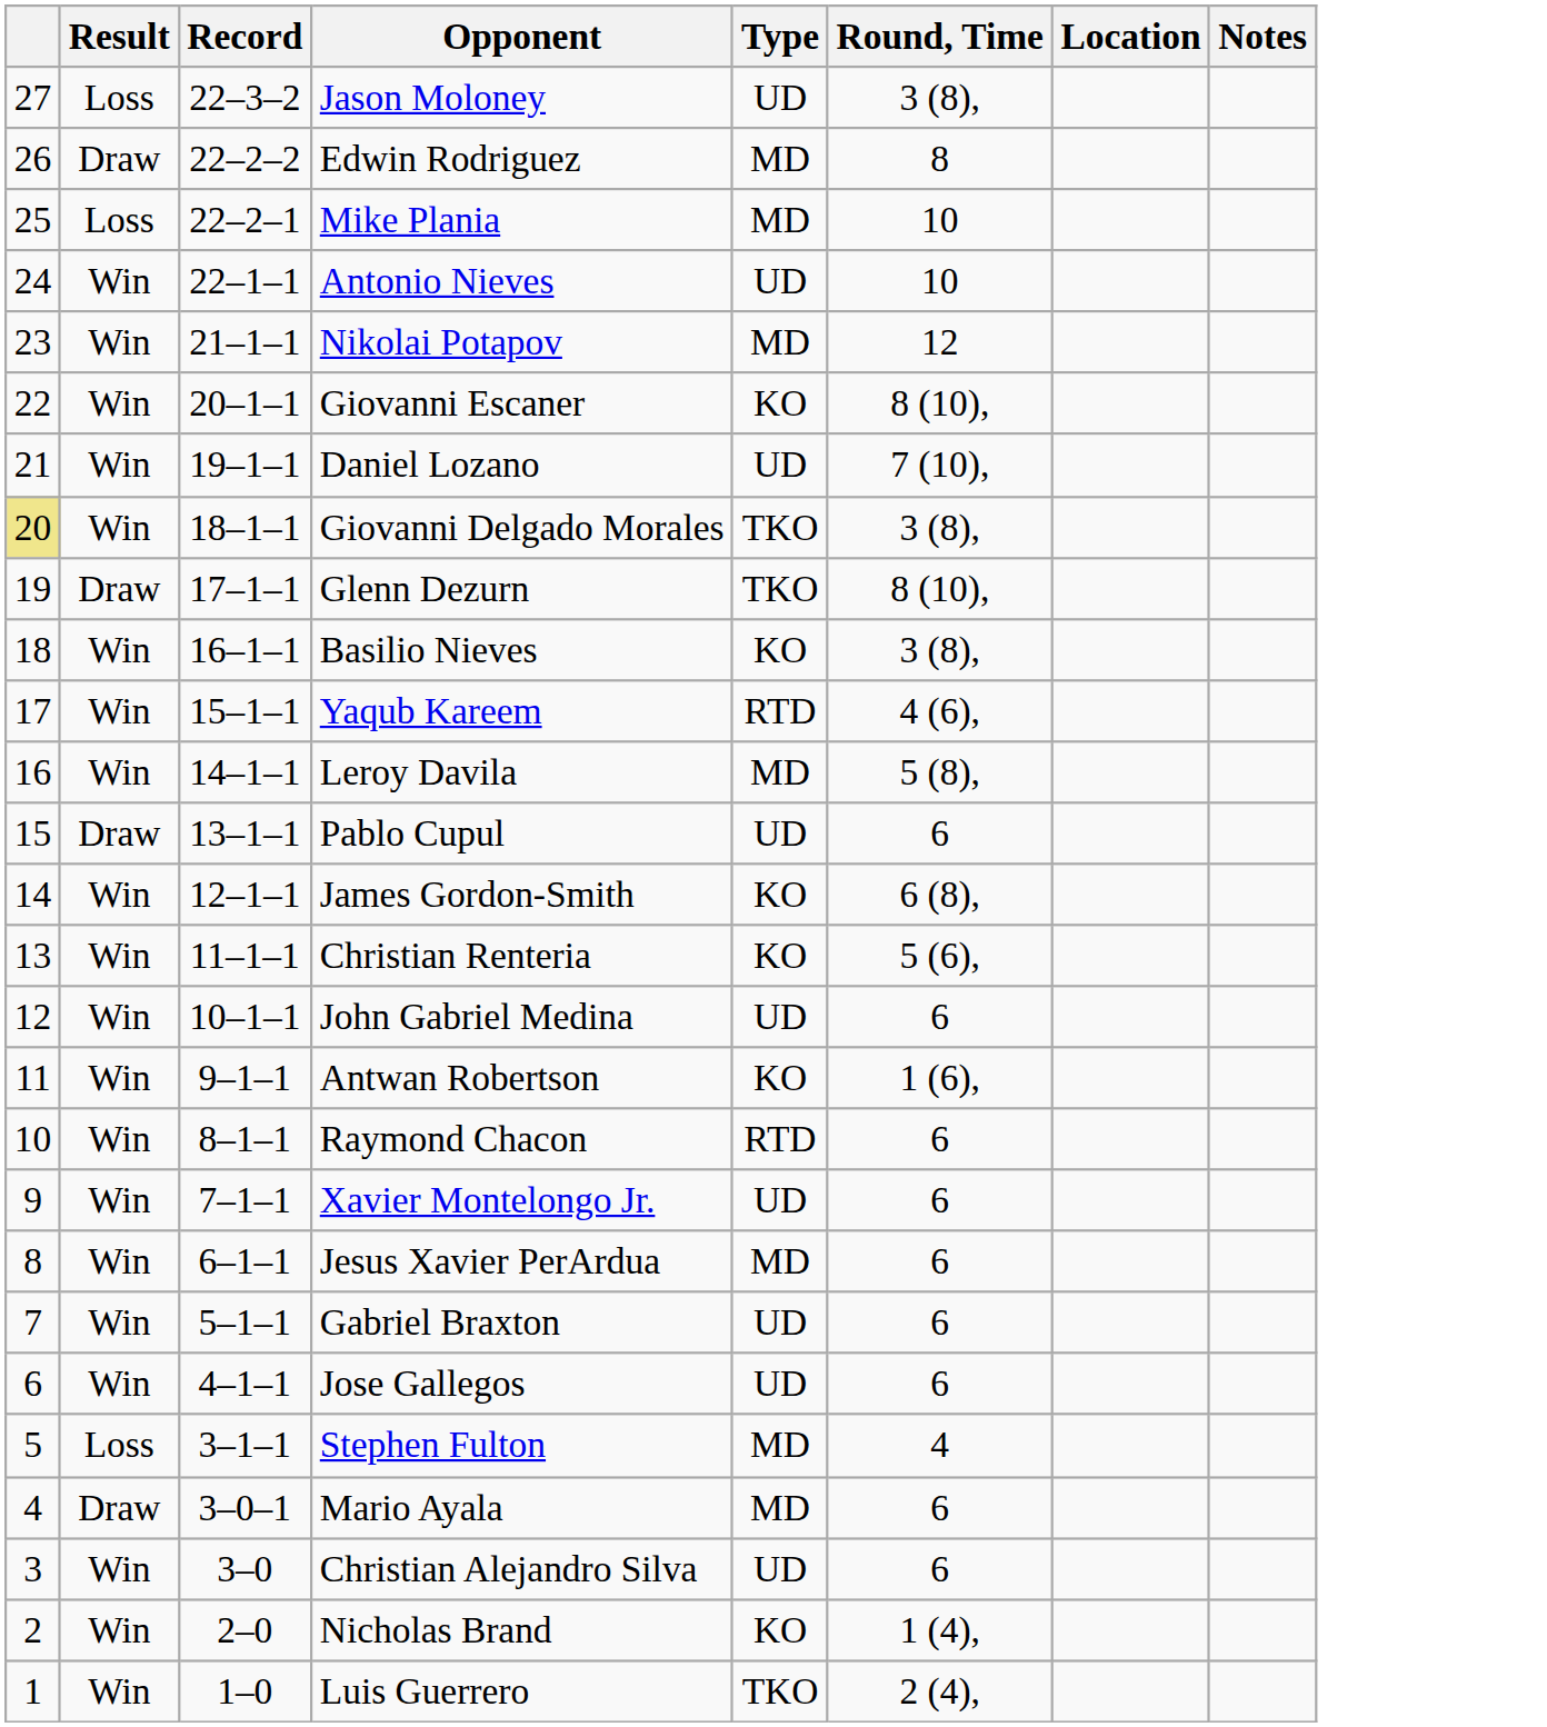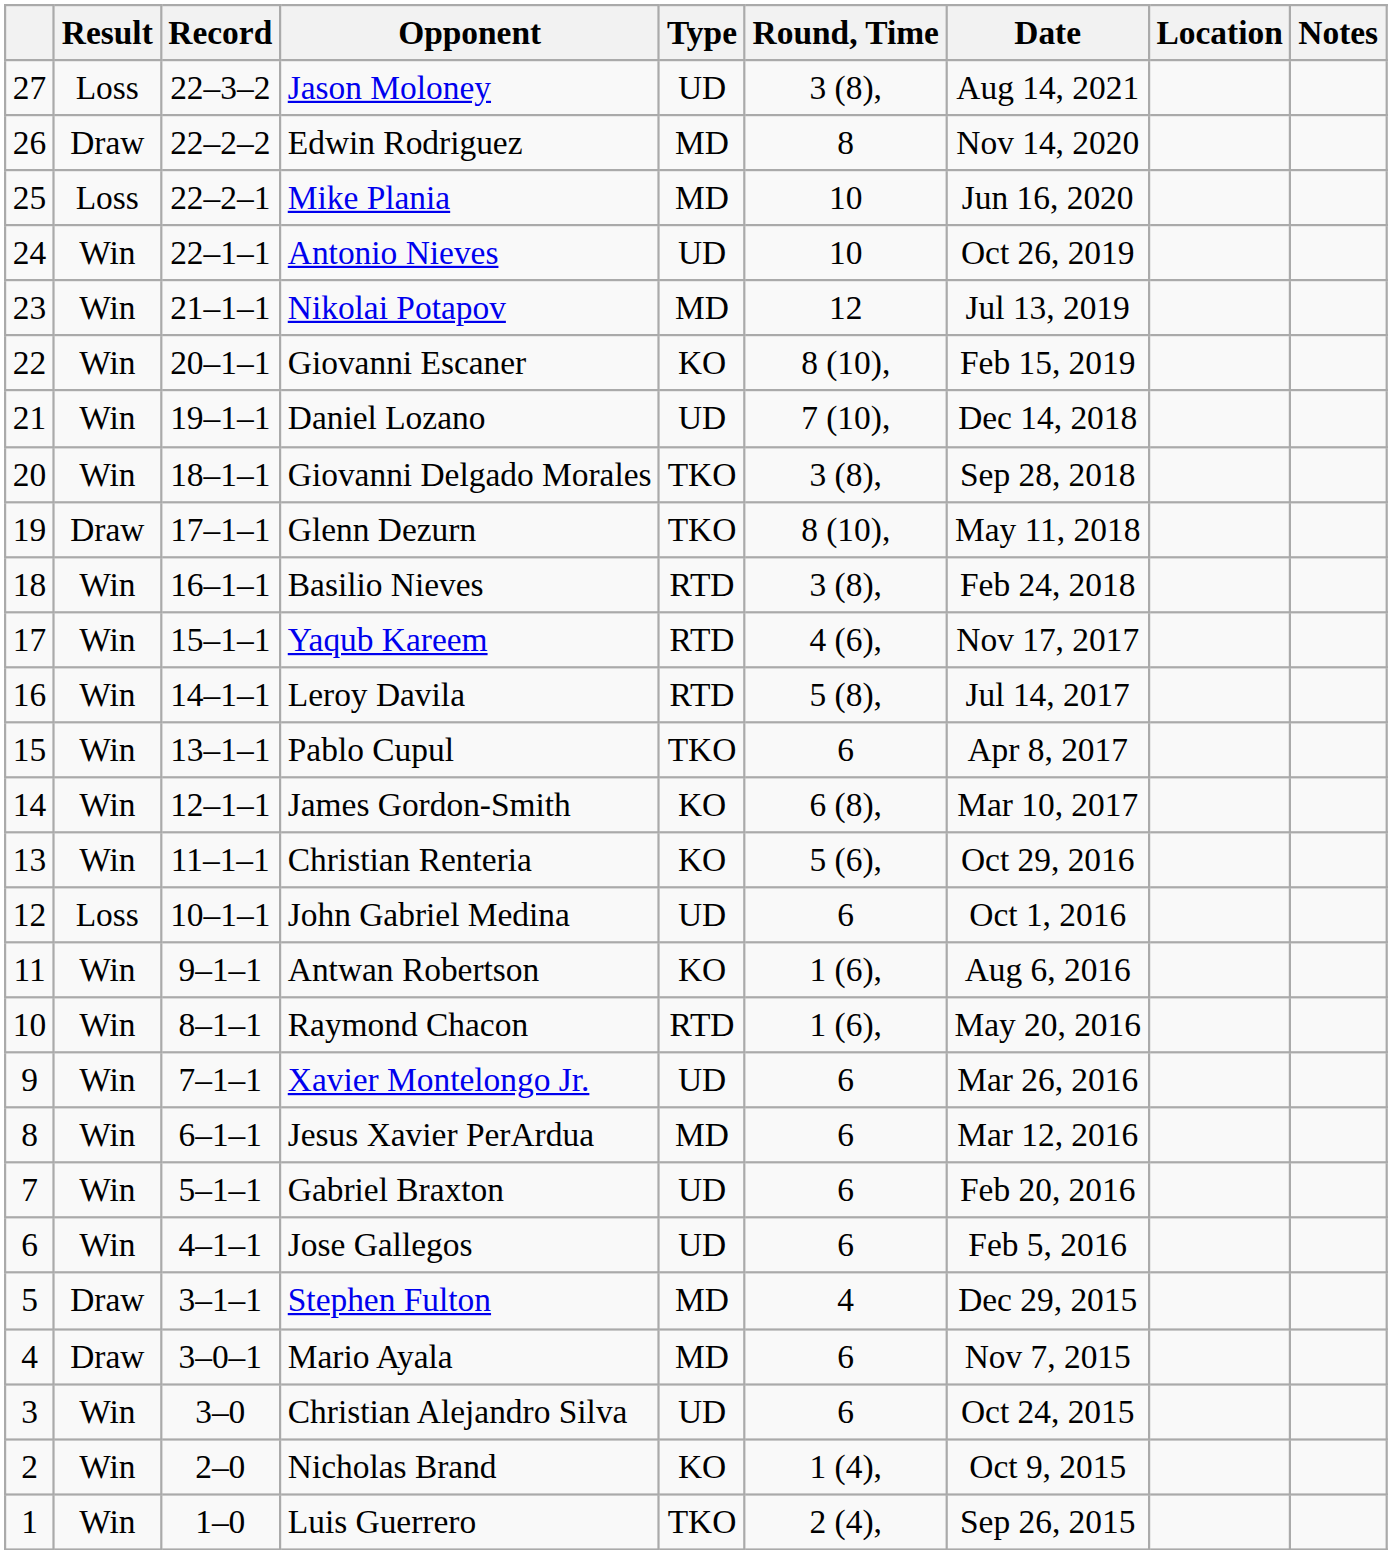 <table class="wikitable" style="text-align:center; font-size:95%">
 <tr>
 <th></th>
 <th>Result</th>
 <th>Record</th>
 <th>Opponent</th>
 <th>Type</th>
 <th>Round, Time</th>
+<th>Date</th>
 <th>Location</th>
 <th>Notes</th>
 </tr>
 <tr>
 <td>27</td>
 <td>Loss</td>
 <td>22–3–2</td>
 <td align=left><a href='#'>Jason Moloney</a></td>
 <td>UD</td>
 <td>3 (8), </td>
+<td>Aug 14, 2021</td>
 <td align=left></td>
 <td align=left></td>
 </tr>
 <tr>
 <td>26</td>
 <td>Draw</td>
 <td>22–2–2</td>
 <td align=left>Edwin Rodriguez</td>
 <td>MD</td>
 <td>8</td>
+<td>Nov 14, 2020</td>
 <td align=left></td>
 <td></td>
 </tr>
 <tr>
 <td>25</td>
 <td>Loss</td>
 <td>22–2–1</td>
 <td align=left><a href='#'>Mike Plania</a></td>
 <td>MD</td>
 <td>10</td>
+<td>Jun 16, 2020</td>
 <td align=left></td>
 <td></td>
 </tr>
 <tr>
 <td>24</td>
 <td>Win</td>
 <td>22–1–1</td>
 <td align=left><a href='#'>Antonio Nieves</a></td>
 <td>UD</td>
 <td>10</td>
+<td>Oct 26, 2019</td>
 <td align=left></td>
 <td align=left></td>
 </tr>
 <tr>
 <td>23</td>
 <td>Win</td>
 <td>21–1–1</td>
 <td align=left><a href='#'>Nikolai Potapov</a></td>
 <td>MD</td>
 <td>12</td>
+<td>Jul 13, 2019</td>
 <td align=left></td>
 <td align=left></td>
 </tr>
 <tr>
 <td>22</td>
 <td>Win</td>
 <td>20–1–1</td>
 <td align=left>Giovanni Escaner</td>
 <td>KO</td>
 <td>8 (10), </td>
+<td>Feb 15, 2019</td>
 <td align=left></td>
 <td align=left></td>
 </tr>
 <tr>
 <td>21</td>
 <td>Win</td>
 <td>19–1–1</td>
 <td align=left>Daniel Lozano</td>
 <td>UD</td>
 <td>7 (10), </td>
+<td>Dec 14, 2018</td>
 <td align=left></td>
 <td align=left></td>
 </tr>
 <tr>
-<td style="background: khaki;">20</td>
+<td>20</td>
 <td>Win</td>
 <td>18–1–1</td>
 <td align=left>Giovanni Delgado Morales</td>
 <td>TKO</td>
 <td>3 (8), </td>
+<td>Sep 28, 2018</td>
 <td align=left></td>
 <td></td>
 </tr>
 <tr>
 <td>19</td>
 <td>Draw</td>
 <td>17–1–1</td>
 <td align=left>Glenn Dezurn</td>
 <td>TKO</td>
 <td>8 (10), </td>
+<td>May 11, 2018</td>
 <td align=left></td>
 <td></td>
 </tr>
 <tr>
 <td>18</td>
 <td>Win</td>
 <td>16–1–1</td>
 <td align=left>Basilio Nieves</td>
-<td>KO</td>
+<td>RTD</td>
 <td>3 (8), </td>
+<td>Feb 24, 2018</td>
 <td align=left></td>
 <td></td>
 </tr>
 <tr>
 <td>17</td>
 <td>Win</td>
 <td>15–1–1</td>
 <td align=left><a href='#'>Yaqub Kareem</a></td>
 <td>RTD</td>
 <td>4 (6), </td>
+<td>Nov 17, 2017</td>
 <td align=left></td>
 <td></td>
 </tr>
 <tr>
 <td>16</td>
 <td>Win</td>
 <td>14–1–1</td>
 <td align=left>Leroy Davila</td>
-<td>MD</td>
+<td>RTD</td>
 <td>5 (8), </td>
+<td>Jul 14, 2017</td>
 <td align=left></td>
 <td></td>
 </tr>
 <tr>
 <td>15</td>
-<td>Draw</td>
+<td>Win</td>
 <td>13–1–1</td>
 <td align=left>Pablo Cupul</td>
-<td>UD</td>
+<td>TKO</td>
 <td>6</td>
+<td>Apr 8, 2017</td>
 <td align=left></td>
 <td></td>
 </tr>
 <tr>
 <td>14</td>
 <td>Win</td>
 <td>12–1–1</td>
 <td align=left>James Gordon-Smith</td>
 <td>KO</td>
 <td>6 (8), </td>
+<td>Mar 10, 2017</td>
 <td align=left></td>
 <td></td>
 </tr>
 <tr>
 <td>13</td>
 <td>Win</td>
 <td>11–1–1</td>
 <td align=left>Christian Renteria</td>
 <td>KO</td>
 <td>5 (6), </td>
+<td>Oct 29, 2016</td>
 <td align=left></td>
 <td></td>
 </tr>
 <tr>
 <td>12</td>
-<td>Win</td>
+<td>Loss</td>
 <td>10–1–1</td>
 <td align=left>John Gabriel Medina</td>
 <td>UD</td>
 <td>6</td>
+<td>Oct 1, 2016</td>
 <td align=left></td>
 <td></td>
 </tr>
 <tr>
 <td>11</td>
 <td>Win</td>
 <td>9–1–1</td>
 <td align=left>Antwan Robertson</td>
 <td>KO</td>
 <td>1 (6), </td>
+<td>Aug 6, 2016</td>
 <td align=left></td>
 <td></td>
 </tr>
 <tr>
 <td>10</td>
 <td>Win</td>
 <td>8–1–1</td>
 <td align=left>Raymond Chacon</td>
 <td>RTD</td>
-<td>6</td>
+<td>1 (6), </td>
+<td>May 20, 2016</td>
 <td align=left></td>
 <td></td>
 </tr>
 <tr>
 <td>9</td>
 <td>Win</td>
 <td>7–1–1</td>
 <td align=left><a href='#'>Xavier Montelongo Jr.</a></td>
 <td>UD</td>
 <td>6</td>
+<td>Mar 26, 2016</td>
 <td align=left></td>
 <td></td>
 </tr>
 <tr>
 <td>8</td>
 <td>Win</td>
 <td>6–1–1</td>
 <td align=left>Jesus Xavier PerArdua</td>
 <td>MD</td>
 <td>6</td>
+<td>Mar 12, 2016</td>
 <td align=left></td>
 <td></td>
 </tr>
 <tr>
 <td>7</td>
 <td>Win</td>
 <td>5–1–1</td>
 <td align=left>Gabriel Braxton</td>
 <td>UD</td>
 <td>6</td>
+<td>Feb 20, 2016</td>
 <td align=left></td>
 <td></td>
 </tr>
 <tr>
 <td>6</td>
 <td>Win</td>
 <td>4–1–1</td>
 <td align=left>Jose Gallegos</td>
 <td>UD</td>
 <td>6</td>
+<td>Feb 5, 2016</td>
 <td align=left></td>
 <td></td>
 </tr>
 <tr>
 <td>5</td>
-<td>Loss</td>
+<td>Draw</td>
 <td>3–1–1</td>
 <td align=left><a href='#'>Stephen Fulton</a></td>
 <td>MD</td>
 <td>4</td>
+<td>Dec 29, 2015</td>
 <td align=left></td>
 <td></td>
 </tr>
 <tr>
 <td>4</td>
 <td>Draw</td>
 <td>3–0–1</td>
 <td align=left>Mario Ayala</td>
 <td>MD</td>
 <td>6</td>
+<td>Nov 7, 2015</td>
 <td align=left></td>
 <td></td>
 </tr>
 <tr>
 <td>3</td>
 <td>Win</td>
 <td>3–0</td>
 <td align=left>Christian Alejandro Silva</td>
 <td>UD</td>
 <td>6</td>
+<td>Oct 24, 2015</td>
 <td align=left></td>
 <td></td>
 </tr>
 <tr>
 <td>2</td>
 <td>Win</td>
 <td>2–0</td>
 <td align=left>Nicholas Brand</td>
 <td>KO</td>
 <td>1 (4), </td>
+<td>Oct 9, 2015</td>
 <td align=left></td>
 <td></td>
 </tr>
 <tr>
 <td>1</td>
 <td>Win</td>
 <td>1–0</td>
 <td align=left>Luis Guerrero</td>
 <td>TKO</td>
 <td>2 (4), </td>
+<td>Sep 26, 2015</td>
 <td align=left></td>
 <td></td>
 </tr>
 </table>
